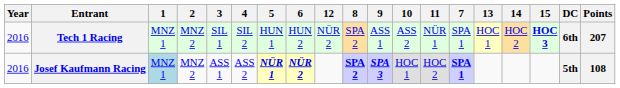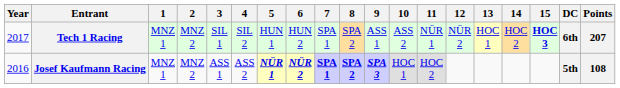 <table class="wikitable" style="text-align:center; font-size:85%">
 <tr>
 <th>Year</th>
 <th>Entrant</th>
 <th>1</th>
 <th>2</th>
 <th>3</th>
 <th>4</th>
 <th>5</th>
 <th>6</th>
-<th>12</th>
+<th>7</th>
 <th>8</th>
 <th>9</th>
 <th>10</th>
 <th>11</th>
-<th>7</th>
+<th>12</th>
 <th>13</th>
 <th>14</th>
 <th>15</th>
 <th>DC</th>
 <th>Points</th>
 </tr>
 <tr>
-<td><a href='#'>2016</a></td>
+<td><a href='#'>2017</a></td>
 <th nowrap><a href='#'>Tech 1 Racing</a></th>
 <td style="background:#dfffdf;"><a href='#'>MNZ<br>1</a><br></td>
 <td style="background:#dfffdf;"><a href='#'>MNZ<br>2</a><br></td>
 <td style="background:#dfffdf;"><a href='#'>SIL<br>1</a><br></td>
 <td style="background:#dfffdf;"><a href='#'>SIL<br>2</a><br></td>
 <td style="background:#dfffdf;"><a href='#'>HUN<br>1</a><br></td>
 <td style="background:#dfffdf;"><a href='#'>HUN<br>2</a><br></td>
-<td style="background:#dfffdf;"><a href='#'>NÜR<br>2</a><br></td>
+<td style="background:#dfffdf;"><a href='#'>SPA<br>1</a><br></td>
 <td style="background:#ffdf9f;"><a href='#'>SPA<br>2</a><br></td>
 <td style="background:#dfffdf;"><a href='#'>ASS<br>1</a><br></td>
 <td style="background:#dfffdf;"><a href='#'>ASS<br>2</a><br></td>
 <td style="background:#dfffdf;"><a href='#'>NÜR<br>1</a><br></td>
-<td style="background:#dfffdf;"><a href='#'>SPA<br>1</a><br></td>
+<td style="background:#dfffdf;"><a href='#'>NÜR<br>2</a><br></td>
 <td style="background:#ffffbf;"><a href='#'>HOC<br>1</a><br></td>
 <td style="background:#ffdf9f;"><a href='#'>HOC<br>2</a><br></td>
 <td style="background:#dfffdf;"><strong><a href='#'>HOC<br>3</a></strong><br></td>
 <th>6th</th>
 <th>207</th>
 </tr>
 <tr>
 <td><a href='#'>2016</a></td>
 <th nowrap><a href='#'>Josef Kaufmann Racing</a></th>
-<td style="background: lightblue;"><a href='#'>MNZ<br>1</a></td>
+<td><a href='#'>MNZ<br>1</a></td>
 <td><a href='#'>MNZ<br>2</a></td>
 <td><a href='#'>ASS<br>1</a></td>
 <td><a href='#'>ASS<br>2</a></td>
 <td style="background:#ffffbf;"><strong><em><a href='#'>NÜR<br>1</a></em></strong><br></td>
 <td style="background:#ffffbf;"><strong><em><a href='#'>NÜR<br>2</a></em></strong><br></td>
-<td></td>
+<td style="background:#cfcfff;"><strong><a href='#'>SPA<br>1</a></strong><br></td>
 <td style="background:#cfcfff;"><strong><a href='#'>SPA<br>2</a></strong><br></td>
 <td style="background:#cfcfff;"><strong><em><a href='#'>SPA<br>3</a></em></strong><br></td>
 <td style="background:#dfdfdf;"><a href='#'>HOC<br>1</a><br></td>
 <td style="background:#dfdfdf;"><a href='#'>HOC<br>2</a><br></td>
-<td style="background:#cfcfff;"><strong><a href='#'>SPA<br>1</a></strong><br></td>
+<td></td>
 <td></td>
 <td></td>
 <td></td>
 <th>5th</th>
 <th>108</th>
 </tr>
 </table>
